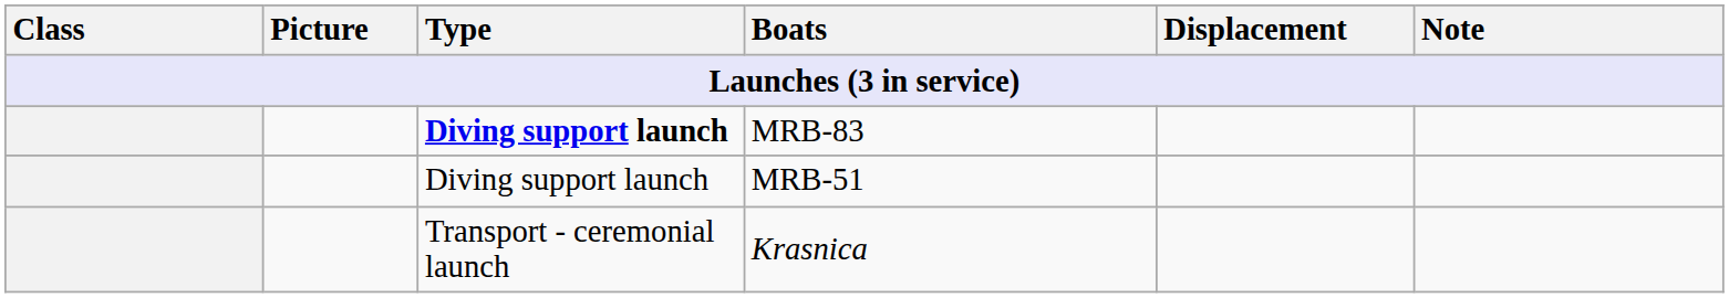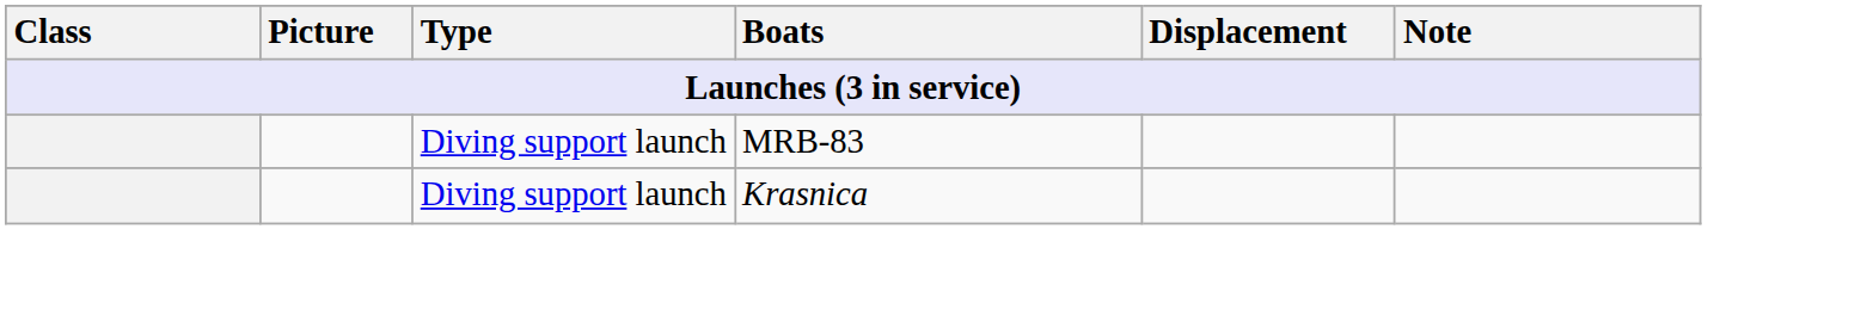 <table class="wikitable">
 <tr>
 <th style="text-align:left; width:15%;">Class</th>
 <th style="text-align:left; width:9%;">Picture</th>
 <th style="text-align:left; width:19%;">Type</th>
 <th style="text-align:left; width:24%;">Boats</th>
 <th style="text-align:left; width:15%;">Displacement</th>
 <th style="text-align:left; width:20%;">Note</th>
 </tr>
 <tr>
 <th colspan="6" style="background: lavender;">Launches (3 in service)</th>
 </tr>
 <tr>
 <th></th>
 <td></td>
-<td><strong><a href='#'>Diving support</a> launch</strong></td>
+<td><a href='#'>Diving support</a> launch</td>
 <td>MRB-83</td>
 <td></td>
 <td></td>
 </tr>
 <tr>
 <th></th>
 <td></td>
-<td>Diving support launch</td>
-<td>MRB-51</td>
-<td></td>
-<td></td>
-</tr>
-<tr>
-<th></th>
-<td></td>
-<td>Transport - ceremonial launch</td>
+<td><a href='#'>Diving support</a> launch</td>
 <td><em>Krasnica</em></td>
 <td></td>
 <td></td>
 </tr>
 </table>
